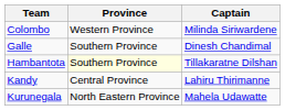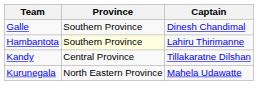 <table class="wikitable">
 <tr>
 <th>Team</th>
 <th>Province</th>
 <th>Captain</th>
-</tr>
-<tr>
-<td><a href='#'>Colombo</a></td>
-<td>Western Province</td>
-<td><a href='#'>Milinda Siriwardene</a></td>
 </tr>
 <tr>
 <td><a href='#'>Galle</a></td>
 <td>Southern Province</td>
 <td><a href='#'>Dinesh Chandimal</a></td>
 </tr>
 <tr>
 <td><a href='#'>Hambantota</a></td>
 <td style="background: lightyellow;">Southern Province</td>
-<td><a href='#'>Tillakaratne Dilshan</a></td>
+<td><a href='#'>Lahiru Thirimanne</a></td>
 </tr>
 <tr>
 <td><a href='#'>Kandy</a></td>
 <td>Central Province</td>
-<td><a href='#'>Lahiru Thirimanne</a></td>
+<td><a href='#'>Tillakaratne Dilshan</a></td>
 </tr>
 <tr>
 <td><a href='#'>Kurunegala</a></td>
 <td>North Eastern Province</td>
 <td><a href='#'>Mahela Udawatte</a></td>
 </tr>
 </table>
